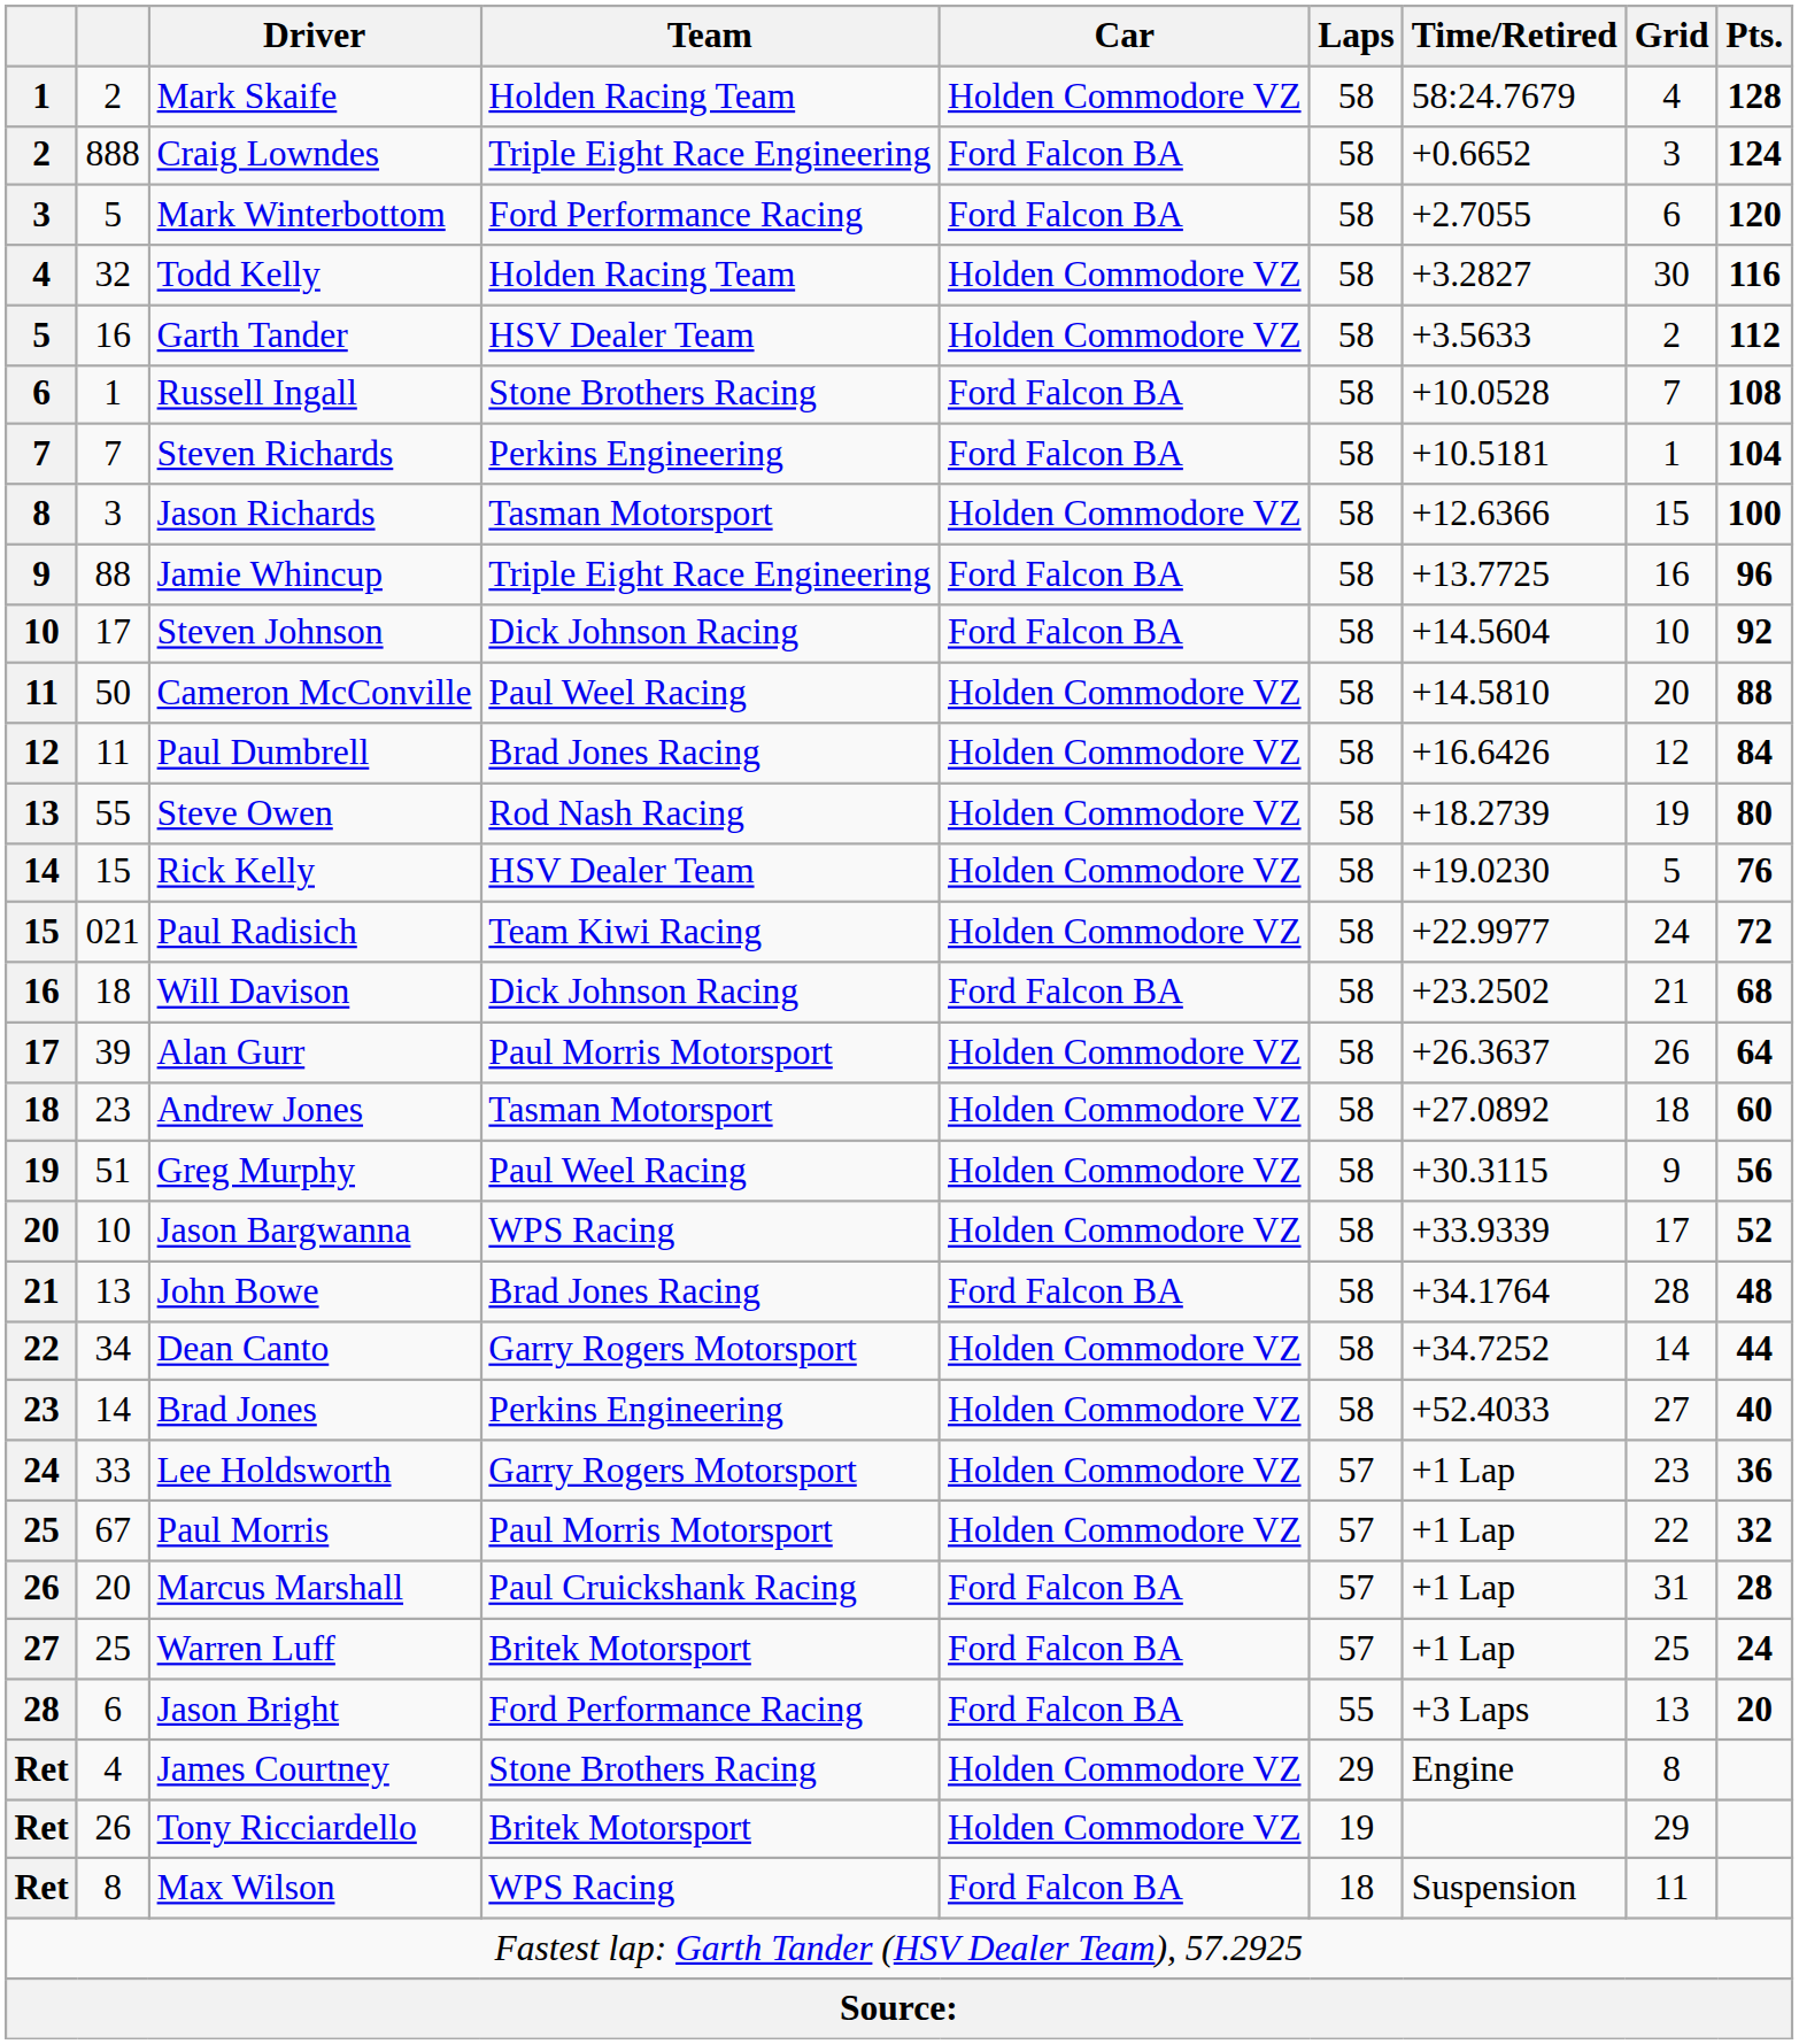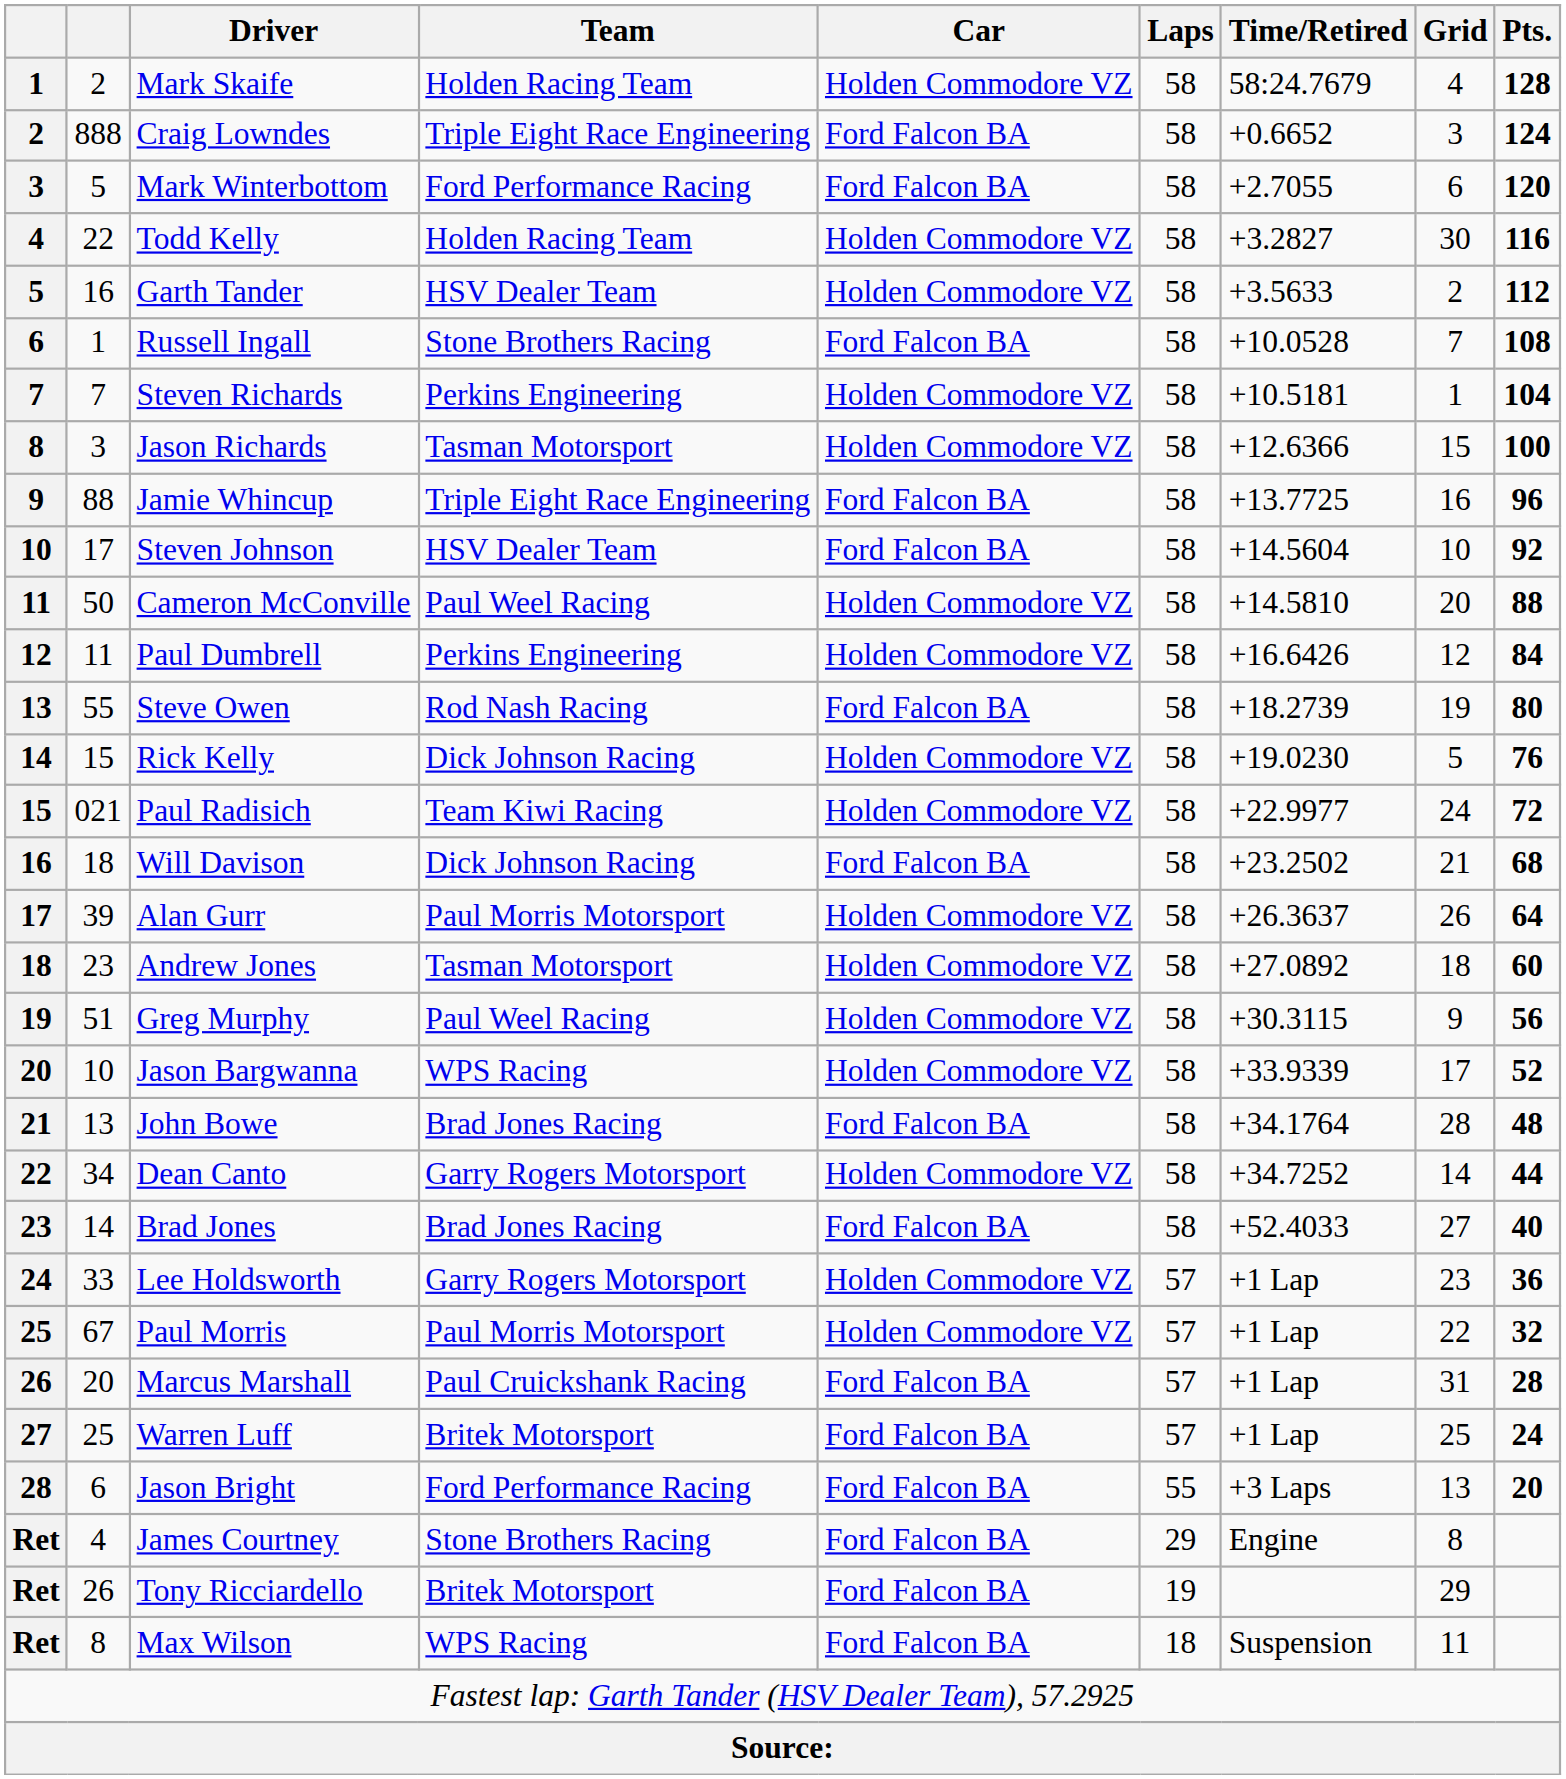 <table class="wikitable" style="font-size: 90%">
 <tr>
 <th></th>
 <th></th>
 <th>Driver</th>
 <th>Team</th>
 <th>Car</th>
 <th>Laps</th>
 <th>Time/Retired</th>
 <th>Grid</th>
 <th>Pts.</th>
 </tr>
 <tr>
 <th>1</th>
 <td align="center">2</td>
 <td> <a href='#'>Mark Skaife</a></td>
 <td><a href='#'>Holden Racing Team</a></td>
 <td><a href='#'>Holden Commodore VZ</a></td>
 <td align="center">58</td>
 <td>58:24.7679</td>
 <td align="center">4</td>
 <td align="center"><strong>128</strong></td>
 </tr>
 <tr>
 <th>2</th>
 <td align="center">888</td>
 <td> <a href='#'>Craig Lowndes</a></td>
 <td><a href='#'>Triple Eight Race Engineering</a></td>
 <td><a href='#'>Ford Falcon BA</a></td>
 <td align="center">58</td>
 <td>+0.6652</td>
 <td align="center">3</td>
 <td align="center"><strong>124</strong></td>
 </tr>
 <tr>
 <th>3</th>
 <td align="center">5</td>
 <td> <a href='#'>Mark Winterbottom</a></td>
 <td><a href='#'>Ford Performance Racing</a></td>
 <td><a href='#'>Ford Falcon BA</a></td>
 <td align="center">58</td>
 <td>+2.7055</td>
 <td align="center">6</td>
 <td align="center"><strong>120</strong></td>
 </tr>
 <tr>
 <th>4</th>
-<td align="center">32</td>
+<td align="center">22</td>
 <td> <a href='#'>Todd Kelly</a></td>
 <td><a href='#'>Holden Racing Team</a></td>
 <td><a href='#'>Holden Commodore VZ</a></td>
 <td align="center">58</td>
 <td>+3.2827</td>
 <td align="center">30</td>
 <td align="center"><strong>116</strong></td>
 </tr>
 <tr>
 <th>5</th>
 <td align="center">16</td>
 <td> <a href='#'>Garth Tander</a></td>
 <td><a href='#'>HSV Dealer Team</a></td>
 <td><a href='#'>Holden Commodore VZ</a></td>
 <td align="center">58</td>
 <td>+3.5633</td>
 <td align="center">2</td>
 <td align="center"><strong>112</strong></td>
 </tr>
 <tr>
 <th>6</th>
 <td align="center">1</td>
 <td> <a href='#'>Russell Ingall</a></td>
 <td><a href='#'>Stone Brothers Racing</a></td>
 <td><a href='#'>Ford Falcon BA</a></td>
 <td align="center">58</td>
 <td>+10.0528</td>
 <td align="center">7</td>
 <td align="center"><strong>108</strong></td>
 </tr>
 <tr>
 <th>7</th>
 <td align="center">7</td>
 <td> <a href='#'>Steven Richards</a></td>
 <td><a href='#'>Perkins Engineering</a></td>
-<td><a href='#'>Ford Falcon BA</a></td>
+<td><a href='#'>Holden Commodore VZ</a></td>
 <td align="center">58</td>
 <td>+10.5181</td>
 <td align="center">1</td>
 <td align="center"><strong>104</strong></td>
 </tr>
 <tr>
 <th>8</th>
 <td align="center">3</td>
 <td> <a href='#'>Jason Richards</a></td>
 <td><a href='#'>Tasman Motorsport</a></td>
 <td><a href='#'>Holden Commodore VZ</a></td>
 <td align="center">58</td>
 <td>+12.6366</td>
 <td align="center">15</td>
 <td align="center"><strong>100</strong></td>
 </tr>
 <tr>
 <th>9</th>
 <td align="center">88</td>
 <td> <a href='#'>Jamie Whincup</a></td>
 <td><a href='#'>Triple Eight Race Engineering</a></td>
 <td><a href='#'>Ford Falcon BA</a></td>
 <td align="center">58</td>
 <td>+13.7725</td>
 <td align="center">16</td>
 <td align="center"><strong>96</strong></td>
 </tr>
 <tr>
 <th>10</th>
 <td align="center">17</td>
 <td> <a href='#'>Steven Johnson</a></td>
-<td><a href='#'>Dick Johnson Racing</a></td>
+<td><a href='#'>HSV Dealer Team</a></td>
 <td><a href='#'>Ford Falcon BA</a></td>
 <td align="center">58</td>
 <td>+14.5604</td>
 <td align="center">10</td>
 <td align="center"><strong>92</strong></td>
 </tr>
 <tr>
 <th>11</th>
 <td align="center">50</td>
 <td> <a href='#'>Cameron McConville</a></td>
 <td><a href='#'>Paul Weel Racing</a></td>
 <td><a href='#'>Holden Commodore VZ</a></td>
 <td align="center">58</td>
 <td>+14.5810</td>
 <td align="center">20</td>
 <td align="center"><strong>88</strong></td>
 </tr>
 <tr>
 <th>12</th>
 <td align="center">11</td>
 <td> <a href='#'>Paul Dumbrell</a></td>
-<td><a href='#'>Brad Jones Racing</a></td>
+<td><a href='#'>Perkins Engineering</a></td>
 <td><a href='#'>Holden Commodore VZ</a></td>
 <td align="center">58</td>
 <td>+16.6426</td>
 <td align="center">12</td>
 <td align="center"><strong>84</strong></td>
 </tr>
 <tr>
 <th>13</th>
 <td align="center">55</td>
 <td> <a href='#'>Steve Owen</a></td>
 <td><a href='#'>Rod Nash Racing</a></td>
-<td><a href='#'>Holden Commodore VZ</a></td>
+<td><a href='#'>Ford Falcon BA</a></td>
 <td align="center">58</td>
 <td>+18.2739</td>
 <td align="center">19</td>
 <td align="center"><strong>80</strong></td>
 </tr>
 <tr>
 <th>14</th>
 <td align="center">15</td>
 <td> <a href='#'>Rick Kelly</a></td>
-<td><a href='#'>HSV Dealer Team</a></td>
+<td><a href='#'>Dick Johnson Racing</a></td>
 <td><a href='#'>Holden Commodore VZ</a></td>
 <td align="center">58</td>
 <td>+19.0230</td>
 <td align="center">5</td>
 <td align="center"><strong>76</strong></td>
 </tr>
 <tr>
 <th>15</th>
 <td align="center">021</td>
 <td> <a href='#'>Paul Radisich</a></td>
 <td><a href='#'>Team Kiwi Racing</a></td>
 <td><a href='#'>Holden Commodore VZ</a></td>
 <td align="center">58</td>
 <td>+22.9977</td>
 <td align="center">24</td>
 <td align="center"><strong>72</strong></td>
 </tr>
 <tr>
 <th>16</th>
 <td align="center">18</td>
 <td> <a href='#'>Will Davison</a></td>
 <td><a href='#'>Dick Johnson Racing</a></td>
 <td><a href='#'>Ford Falcon BA</a></td>
 <td align="center">58</td>
 <td>+23.2502</td>
 <td align="center">21</td>
 <td align="center"><strong>68</strong></td>
 </tr>
 <tr>
 <th>17</th>
 <td align="center">39</td>
 <td> <a href='#'>Alan Gurr</a></td>
 <td><a href='#'>Paul Morris Motorsport</a></td>
 <td><a href='#'>Holden Commodore VZ</a></td>
 <td align="center">58</td>
 <td>+26.3637</td>
 <td align="center">26</td>
 <td align="center"><strong>64</strong></td>
 </tr>
 <tr>
 <th>18</th>
 <td align="center">23</td>
 <td> <a href='#'>Andrew Jones</a></td>
 <td><a href='#'>Tasman Motorsport</a></td>
 <td><a href='#'>Holden Commodore VZ</a></td>
 <td align="center">58</td>
 <td>+27.0892</td>
 <td align="center">18</td>
 <td align="center"><strong>60</strong></td>
 </tr>
 <tr>
 <th>19</th>
 <td align="center">51</td>
 <td> <a href='#'>Greg Murphy</a></td>
 <td><a href='#'>Paul Weel Racing</a></td>
 <td><a href='#'>Holden Commodore VZ</a></td>
 <td align="center">58</td>
 <td>+30.3115</td>
 <td align="center">9</td>
 <td align="center"><strong>56</strong></td>
 </tr>
 <tr>
 <th>20</th>
 <td align="center">10</td>
 <td> <a href='#'>Jason Bargwanna</a></td>
 <td><a href='#'>WPS Racing</a></td>
 <td><a href='#'>Holden Commodore VZ</a></td>
 <td align="center">58</td>
 <td>+33.9339</td>
 <td align="center">17</td>
 <td align="center"><strong>52</strong></td>
 </tr>
 <tr>
 <th>21</th>
 <td align="center">13</td>
 <td> <a href='#'>John Bowe</a></td>
 <td><a href='#'>Brad Jones Racing</a></td>
 <td><a href='#'>Ford Falcon BA</a></td>
 <td align="center">58</td>
 <td>+34.1764</td>
 <td align="center">28</td>
 <td align="center"><strong>48</strong></td>
 </tr>
 <tr>
 <th>22</th>
 <td align="center">34</td>
 <td> <a href='#'>Dean Canto</a></td>
 <td><a href='#'>Garry Rogers Motorsport</a></td>
 <td><a href='#'>Holden Commodore VZ</a></td>
 <td align="center">58</td>
 <td>+34.7252</td>
 <td align="center">14</td>
 <td align="center"><strong>44</strong></td>
 </tr>
 <tr>
 <th>23</th>
 <td align="center">14</td>
 <td> <a href='#'>Brad Jones</a></td>
-<td><a href='#'>Perkins Engineering</a></td>
-<td><a href='#'>Holden Commodore VZ</a></td>
+<td><a href='#'>Brad Jones Racing</a></td>
+<td><a href='#'>Ford Falcon BA</a></td>
 <td align="center">58</td>
 <td>+52.4033</td>
 <td align="center">27</td>
 <td align="center"><strong>40</strong></td>
 </tr>
 <tr>
 <th>24</th>
 <td align="center">33</td>
 <td> <a href='#'>Lee Holdsworth</a></td>
 <td><a href='#'>Garry Rogers Motorsport</a></td>
 <td><a href='#'>Holden Commodore VZ</a></td>
 <td align="center">57</td>
 <td>+1 Lap</td>
 <td align="center">23</td>
 <td align="center"><strong>36</strong></td>
 </tr>
 <tr>
 <th>25</th>
 <td align="center">67</td>
 <td> <a href='#'>Paul Morris</a></td>
 <td><a href='#'>Paul Morris Motorsport</a></td>
 <td><a href='#'>Holden Commodore VZ</a></td>
 <td align="center">57</td>
 <td>+1 Lap</td>
 <td align="center">22</td>
 <td align="center"><strong>32</strong></td>
 </tr>
 <tr>
 <th>26</th>
 <td align="center">20</td>
 <td> <a href='#'>Marcus Marshall</a></td>
 <td><a href='#'>Paul Cruickshank Racing</a></td>
 <td><a href='#'>Ford Falcon BA</a></td>
 <td align="center">57</td>
 <td>+1 Lap</td>
 <td align="center">31</td>
 <td align="center"><strong>28</strong></td>
 </tr>
 <tr>
 <th>27</th>
 <td align="center">25</td>
 <td> <a href='#'>Warren Luff</a></td>
 <td><a href='#'>Britek Motorsport</a></td>
 <td><a href='#'>Ford Falcon BA</a></td>
 <td align="center">57</td>
 <td>+1 Lap</td>
 <td align="center">25</td>
 <td align="center"><strong>24</strong></td>
 </tr>
 <tr>
 <th>28</th>
 <td align="center">6</td>
 <td> <a href='#'>Jason Bright</a></td>
 <td><a href='#'>Ford Performance Racing</a></td>
 <td><a href='#'>Ford Falcon BA</a></td>
 <td align="center">55</td>
 <td>+3 Laps</td>
 <td align="center">13</td>
 <td align="center"><strong>20</strong></td>
 </tr>
 <tr>
 <th>Ret</th>
 <td align="center">4</td>
 <td> <a href='#'>James Courtney</a></td>
 <td><a href='#'>Stone Brothers Racing</a></td>
-<td><a href='#'>Holden Commodore VZ</a></td>
+<td><a href='#'>Ford Falcon BA</a></td>
 <td align="center">29</td>
 <td>Engine</td>
 <td align="center">8</td>
 <td align="center"></td>
 </tr>
 <tr>
 <th>Ret</th>
 <td align="center">26</td>
 <td> <a href='#'>Tony Ricciardello</a></td>
 <td><a href='#'>Britek Motorsport</a></td>
-<td><a href='#'>Holden Commodore VZ</a></td>
+<td><a href='#'>Ford Falcon BA</a></td>
 <td align="center">19</td>
 <td></td>
 <td align="center">29</td>
 <td align="center"></td>
 </tr>
 <tr>
 <th>Ret</th>
 <td align="center">8</td>
 <td> <a href='#'>Max Wilson</a></td>
 <td><a href='#'>WPS Racing</a></td>
 <td><a href='#'>Ford Falcon BA</a></td>
 <td align="center">18</td>
 <td>Suspension</td>
 <td align="center">11</td>
 <td align="center"></td>
 </tr>
 <tr>
 <td colspan="9" align="center"><em>Fastest lap: <a href='#'>Garth Tander</a> (<a href='#'>HSV Dealer Team</a>), 57.2925</em></td>
 </tr>
 <tr>
 <th colspan="9">Source:</th>
 </tr>
 </table>
